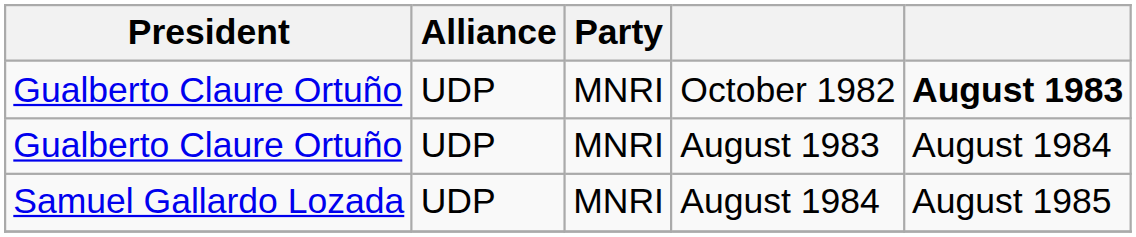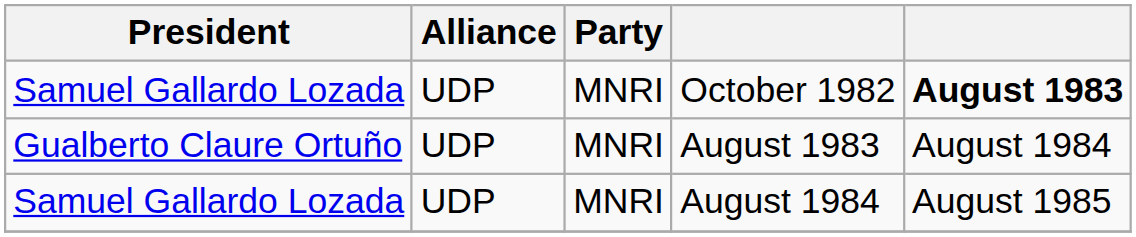 <table class="wikitable">
 <tr>
 <th>President</th>
 <th>Alliance</th>
 <th>Party</th>
 <th></th>
 <th></th>
 </tr>
 <tr>
-<td><a href='#'>Gualberto Claure Ortuño</a></td>
+<td><a href='#'>Samuel Gallardo Lozada</a></td>
 <td>UDP</td>
 <td>MNRI</td>
 <td>October 1982</td>
 <td><strong>August 1983</strong></td>
 </tr>
 <tr>
 <td><a href='#'>Gualberto Claure Ortuño</a></td>
 <td>UDP</td>
 <td>MNRI</td>
 <td>August 1983</td>
 <td>August 1984</td>
 </tr>
 <tr>
 <td><a href='#'>Samuel Gallardo Lozada</a></td>
 <td>UDP</td>
 <td>MNRI</td>
 <td>August 1984</td>
 <td>August 1985</td>
 </tr>
 <tr>
 </tr>
 </table>
